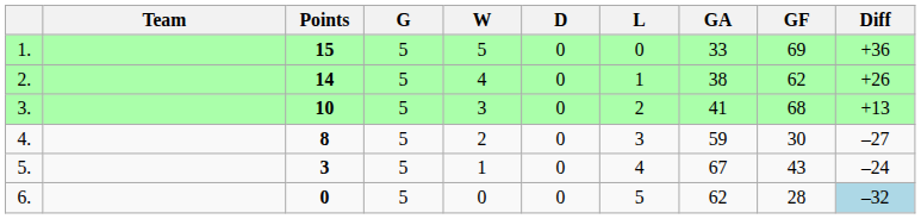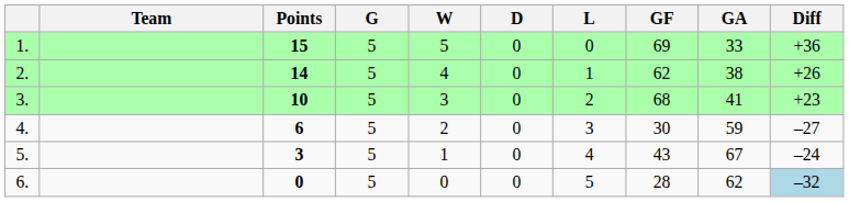 <table class=wikitable style="text-align:center">
 <tr bgcolor="#DCDCDC">
 <th width="25"></th>
 <th width="200">Team</th>
 <th width="60">Points</th>
 <th width="60">G</th>
 <th width="60">W</th>
 <th width="60">D</th>
 <th width="60">L</th>
+<th width="60">GF</th>
 <th width="60">GA</th>
-<th width="60">GF</th>
 <th width="60">Diff</th>
 </tr>
 <tr bgcolor=#AAFFAA>
 <td>1.</td>
 <td align=left></td>
 <td><strong>15</strong></td>
 <td>5</td>
 <td>5</td>
 <td>0</td>
 <td>0</td>
+<td>69</td>
 <td>33</td>
-<td>69</td>
 <td>+36</td>
 </tr>
 <tr bgcolor=#AAFFAA>
 <td>2.</td>
 <td align=left></td>
 <td><strong>14</strong></td>
 <td>5</td>
 <td>4</td>
 <td>0</td>
 <td>1</td>
+<td>62</td>
 <td>38</td>
-<td>62</td>
 <td>+26</td>
 </tr>
 <tr bgcolor=#AAFFAA>
 <td>3.</td>
 <td align=left></td>
 <td><strong>10</strong></td>
 <td>5</td>
 <td>3</td>
 <td>0</td>
 <td>2</td>
+<td>68</td>
 <td>41</td>
-<td>68</td>
-<td>+13</td>
+<td>+23</td>
 </tr>
 <tr>
 <td>4.</td>
 <td align=left></td>
-<td><strong>8</strong></td>
+<td><strong>6</strong></td>
 <td>5</td>
 <td>2</td>
 <td>0</td>
 <td>3</td>
+<td>30</td>
 <td>59</td>
-<td>30</td>
 <td>–27</td>
 </tr>
 <tr>
 <td>5.</td>
 <td align=left></td>
 <td><strong>3</strong></td>
 <td>5</td>
 <td>1</td>
 <td>0</td>
 <td>4</td>
+<td>43</td>
 <td>67</td>
-<td>43</td>
 <td>–24</td>
 </tr>
 <tr>
 <td>6.</td>
 <td align=left></td>
 <td><strong>0</strong></td>
 <td>5</td>
 <td>0</td>
 <td>0</td>
 <td>5</td>
+<td>28</td>
 <td>62</td>
-<td>28</td>
 <td style="background: lightblue;">–32</td>
 </tr>
 </table>
